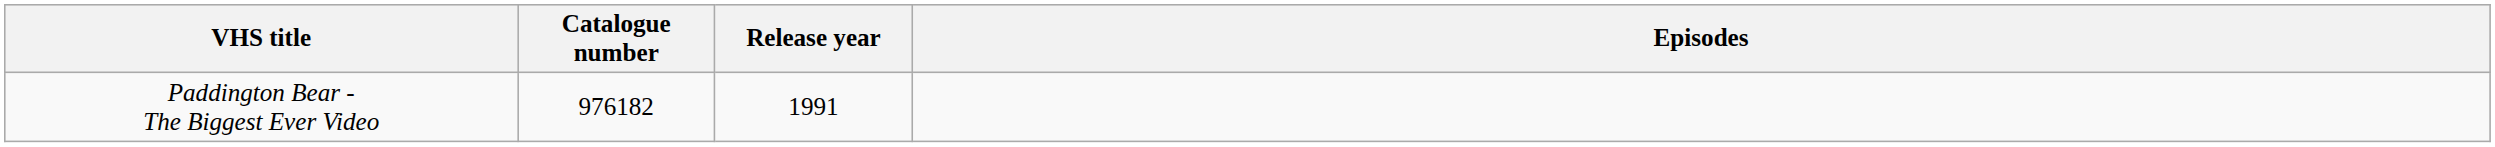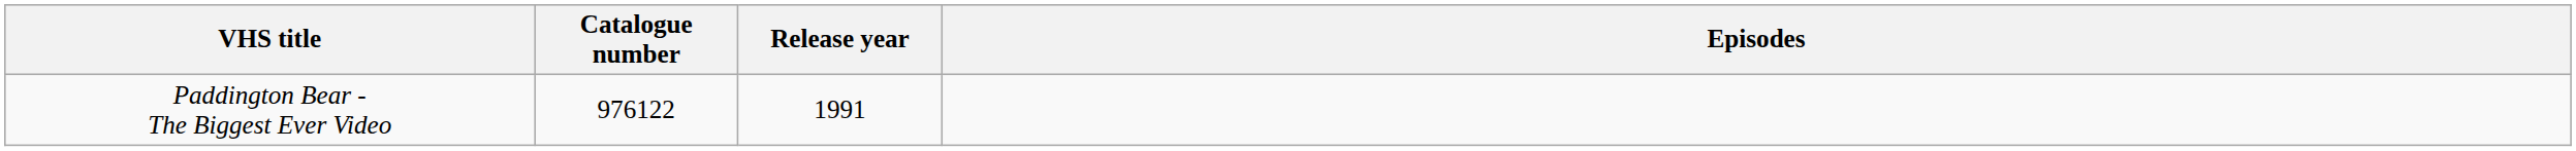 <table class="wikitable" style="text-align:center; width:100%;">
 <tr>
 <th style="width:13%;">VHS title</th>
 <th style="width:05%;">Catalogue number</th>
 <th style="width:05%;">Release year</th>
 <th style="width:40%;">Episodes</th>
 </tr>
 <tr>
 <td><em>Paddington Bear -<br>The Biggest Ever Video</em></td>
-<td>976182</td>
+<td>976122</td>
 <td>1991</td>
 <td></td>
 </tr>
 </table>
